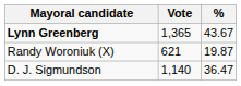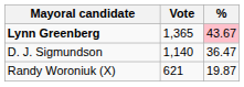 <table class="wikitable">
 <tr>
 <th width="200px">Mayoral candidate</th>
 <th width="50px">Vote</th>
 <th width="30px">%</th>
 </tr>
 <tr>
 <td><strong>Lynn Greenberg</strong></td>
 <td>1,365</td>
-<td>43.67</td>
+<td style="background: pink;">43.67</td>
+</tr>
+<tr>
+<td>D. J. Sigmundson</td>
+<td>1,140</td>
+<td>36.47</td>
 </tr>
 <tr>
 <td>Randy Woroniuk (X)</td>
 <td>621</td>
 <td>19.87</td>
 </tr>
-<tr>
-<td>D. J. Sigmundson</td>
-<td>1,140</td>
-<td>36.47</td>
-</tr>
 </table>
